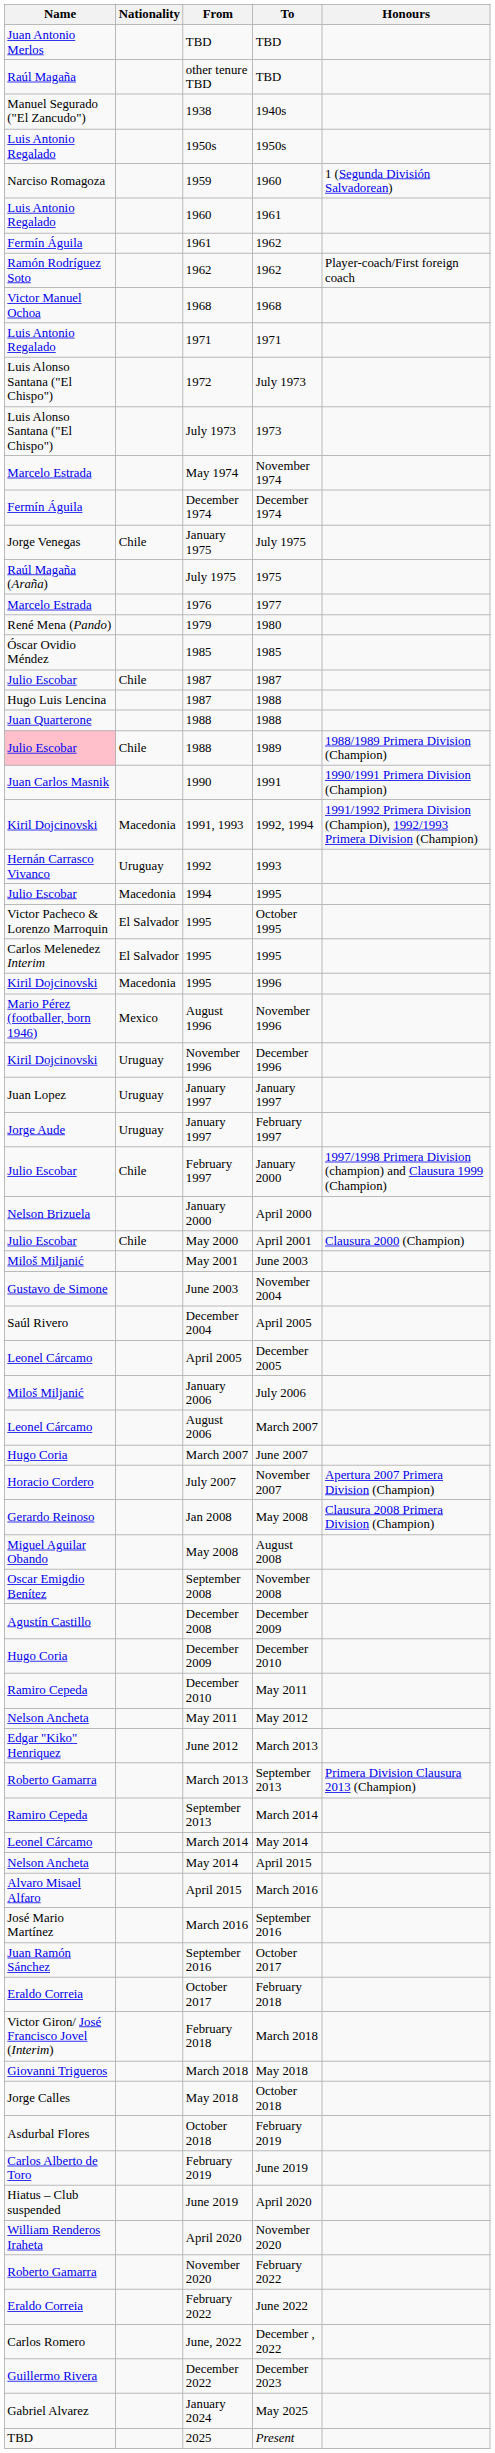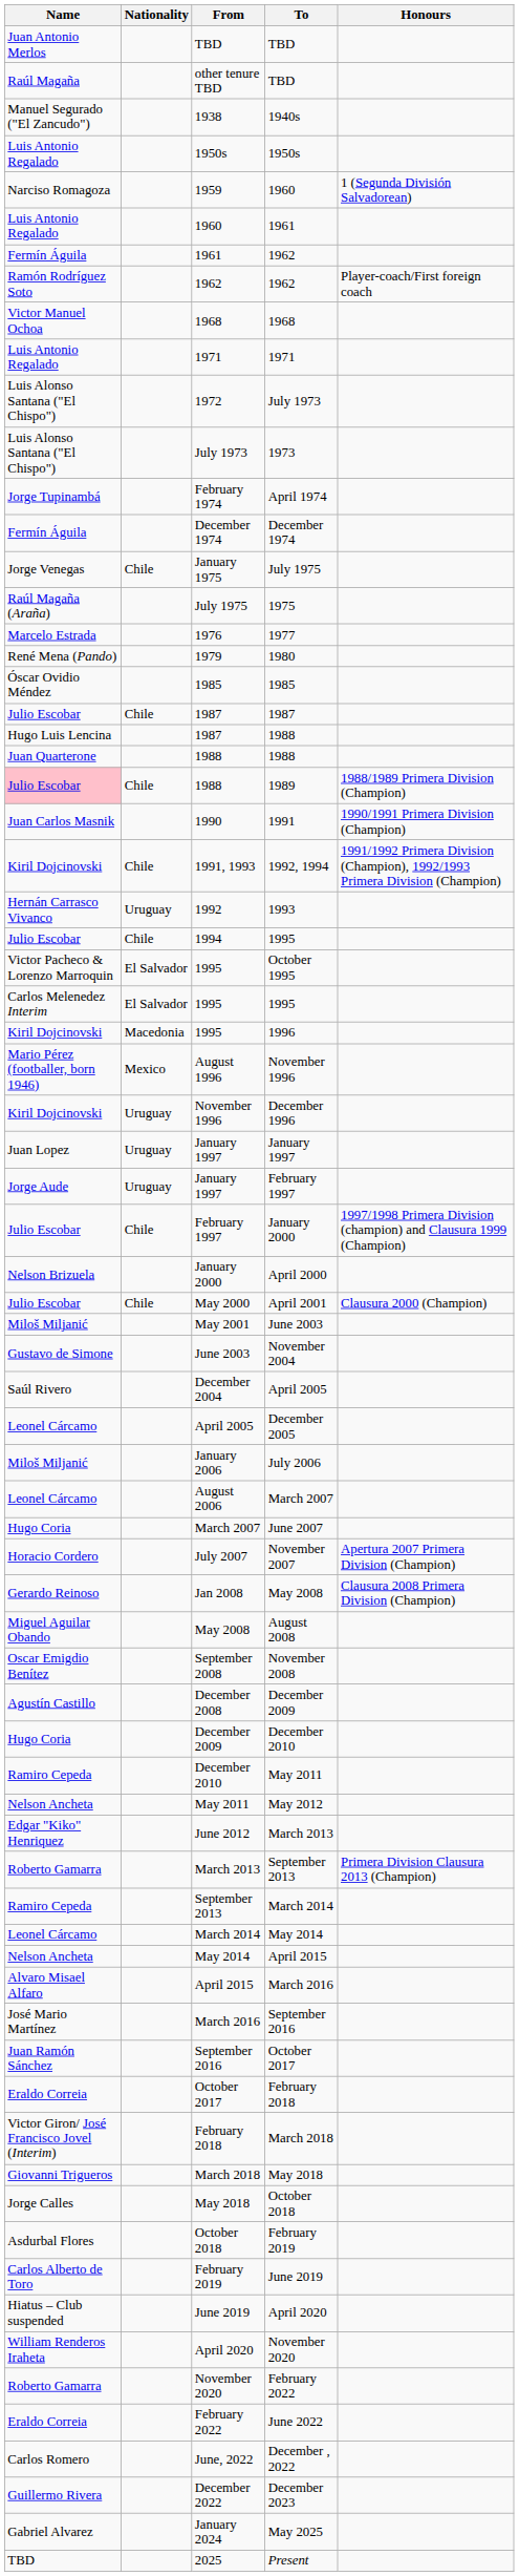 <table class="sortable wikitable" style="text-align: center;">
 <tr>
 <th>Name</th>
 <th>Nationality</th>
 <th>From</th>
 <th>To</th>
 <th>Honours</th>
 </tr>
 <tr>
 <td align=left><a href='#'>Juan Antonio Merlos</a></td>
 <td align=left></td>
 <td align=left>TBD</td>
 <td align=left>TBD</td>
 <td align=left></td>
 </tr>
 <tr>
 <td align=left><a href='#'>Raúl Magaña</a></td>
 <td align=left></td>
 <td align=left>other tenure TBD</td>
 <td align=left>TBD</td>
 <td align=left></td>
 </tr>
 <tr>
 <td align=left>Manuel Segurado ("El Zancudo")</td>
 <td align=left></td>
 <td align=left>1938</td>
 <td align=left>1940s</td>
 <td align=left></td>
 </tr>
 <tr>
 <td align=left><a href='#'>Luis Antonio Regalado</a></td>
 <td align=left></td>
 <td align=left>1950s</td>
 <td align=left>1950s</td>
 <td align=left></td>
 </tr>
 <tr>
 <td align=left>Narciso Romagoza</td>
 <td align=left></td>
 <td align=left>1959</td>
 <td align=left>1960</td>
 <td align=left>1 (<a href='#'>Segunda División Salvadorean</a>)</td>
 </tr>
 <tr>
 <td align=left><a href='#'>Luis Antonio Regalado</a></td>
 <td align=left></td>
 <td align=left>1960</td>
 <td align=left>1961</td>
 <td align=left></td>
 </tr>
 <tr>
 <td align=left><a href='#'>Fermín Águila</a></td>
 <td align=left></td>
 <td align=left>1961</td>
 <td align=left>1962</td>
 <td align=left></td>
 </tr>
 <tr>
 <td align=left><a href='#'>Ramón Rodríguez Soto</a></td>
 <td align=left></td>
 <td align=left>1962</td>
 <td align=left>1962</td>
 <td align=left>Player-coach/First foreign coach</td>
 </tr>
 <tr>
 <td align=left><a href='#'>Victor Manuel Ochoa</a></td>
 <td align=left></td>
 <td align=left>1968</td>
 <td align=left>1968</td>
 <td align=left></td>
 </tr>
 <tr>
 <td align=left><a href='#'>Luis Antonio Regalado</a></td>
 <td align=left></td>
 <td align=left>1971</td>
 <td align=left>1971</td>
 <td align=left></td>
 </tr>
 <tr>
 <td align=left>Luis Alonso Santana ("El Chispo")</td>
 <td align=left></td>
 <td align=left>1972</td>
 <td align=left>July 1973</td>
 <td align=left></td>
 </tr>
 <tr>
 <td align=left>Luis Alonso Santana ("El Chispo")</td>
 <td align=left></td>
 <td align=left>July 1973</td>
 <td align=left>1973</td>
 <td align=left></td>
 </tr>
 <tr>
-<td align=left><a href='#'>Marcelo Estrada</a></td>
+<td align=left><a href='#'>Jorge Tupinambá</a></td>
 <td align=left></td>
-<td align=left>May 1974</td>
-<td align=left>November 1974</td>
+<td align=left>February 1974</td>
+<td align=left>April 1974</td>
 <td align=left></td>
 </tr>
 <tr>
 <td align=left><a href='#'>Fermín Águila</a></td>
 <td align=left></td>
 <td align=left>December 1974</td>
 <td align=left>December 1974</td>
 <td align=left></td>
 </tr>
 <tr>
 <td align=left>Jorge Venegas</td>
 <td align=left> Chile</td>
 <td align=left>January 1975</td>
 <td align=left>July 1975</td>
 <td align=left></td>
 </tr>
 <tr>
 <td align=left><a href='#'>Raúl Magaña</a>  (<em>Araña</em>)</td>
 <td align=left></td>
 <td align=left>July 1975</td>
 <td align=left>1975</td>
 <td align=left></td>
 </tr>
 <tr>
 <td align=left><a href='#'>Marcelo Estrada</a></td>
 <td align=left></td>
 <td align=left>1976</td>
 <td align=left>1977</td>
 <td align=left></td>
 </tr>
 <tr>
 <td align=left>René Mena  (<em>Pando</em>)</td>
 <td align=left></td>
 <td align=left>1979</td>
 <td align=left>1980</td>
 <td align=left></td>
 </tr>
 <tr>
 <td align=left>Óscar Ovidio Méndez</td>
 <td align=left></td>
 <td align=left>1985</td>
 <td align=left>1985</td>
 <td align=left></td>
 </tr>
 <tr>
 <td align=left><a href='#'>Julio Escobar</a></td>
 <td align=left> Chile</td>
 <td align=left>1987</td>
 <td align=left>1987</td>
 <td align=left></td>
 </tr>
 <tr>
 <td align=left>Hugo Luis Lencina</td>
 <td align=left></td>
 <td align=left>1987</td>
 <td align=left>1988</td>
 <td align=left></td>
 </tr>
 <tr>
 <td align=left><a href='#'>Juan Quarterone</a></td>
 <td align=left></td>
 <td align=left>1988</td>
 <td align=left>1988</td>
 <td align=left></td>
 </tr>
 <tr>
 <td align=left style="background: pink;"><a href='#'>Julio Escobar</a></td>
 <td align=left> Chile</td>
 <td align=left>1988</td>
 <td align=left>1989</td>
 <td align=left><a href='#'>1988/1989 Primera Division</a> (Champion)</td>
 </tr>
 <tr>
 <td align=left><a href='#'>Juan Carlos Masnik</a></td>
 <td align=left></td>
 <td align=left>1990</td>
 <td align=left>1991</td>
 <td align=left><a href='#'>1990/1991 Primera Division</a> (Champion)</td>
 </tr>
 <tr>
 <td align=left><a href='#'>Kiril Dojcinovski</a></td>
-<td align=left> Macedonia</td>
+<td align=left> Chile</td>
 <td align=left>1991, 1993</td>
 <td align=left>1992, 1994</td>
 <td align=left><a href='#'>1991/1992 Primera Division</a> (Champion), <a href='#'>1992/1993 Primera Division</a> (Champion)</td>
 </tr>
 <tr>
 <td align=left><a href='#'>Hernán Carrasco Vivanco</a></td>
 <td align=left> Uruguay</td>
 <td align=left>1992</td>
 <td align=left>1993</td>
 <td align=left></td>
 </tr>
 <tr>
 <td align=left><a href='#'>Julio Escobar</a></td>
-<td align=left> Macedonia</td>
+<td align=left> Chile</td>
 <td align=left>1994</td>
 <td align=left>1995</td>
 <td align=left></td>
 </tr>
 <tr>
 <td align=left>Victor Pacheco & Lorenzo Marroquin</td>
 <td align=left> El Salvador</td>
 <td align=left>1995</td>
 <td align=left>October 1995</td>
 <td align=left></td>
 </tr>
 <tr>
 <td align=left>Carlos Melenedez <em>Interim</em></td>
 <td align=left> El Salvador</td>
 <td align=left>1995</td>
 <td align=left>1995</td>
 <td align=left></td>
 </tr>
 <tr>
 <td align=left><a href='#'>Kiril Dojcinovski</a></td>
 <td align=left> Macedonia</td>
 <td align=left>1995</td>
 <td align=left>1996</td>
 <td align=left></td>
 </tr>
 <tr>
 <td align=left><a href='#'>Mario Pérez (footballer, born 1946)</a></td>
 <td align=left> Mexico</td>
 <td align=left>August 1996</td>
 <td align=left>November 1996</td>
 <td align=left></td>
 </tr>
 <tr>
 <td align=left><a href='#'>Kiril Dojcinovski</a></td>
 <td align=left> Uruguay</td>
 <td align=left>November 1996</td>
 <td align=left>December 1996</td>
 <td align=left></td>
 </tr>
 <tr>
 <td align=left>Juan Lopez</td>
 <td align=left> Uruguay</td>
 <td align=left>January 1997</td>
 <td align=left>January 1997</td>
 <td align=left></td>
 </tr>
 <tr>
 <td align=left><a href='#'>Jorge Aude</a></td>
 <td align=left> Uruguay</td>
 <td align=left>January 1997</td>
 <td align=left>February 1997</td>
 <td align=left></td>
 </tr>
 <tr>
 <td align=left><a href='#'>Julio Escobar</a></td>
 <td align=left> Chile</td>
 <td align=left>February 1997</td>
 <td align=left>January 2000</td>
 <td align=left><a href='#'>1997/1998 Primera Division</a> (champion) and <a href='#'>Clausura 1999</a> (Champion)</td>
 </tr>
 <tr>
 <td align=left><a href='#'>Nelson Brizuela</a></td>
 <td align=left></td>
 <td align=left>January 2000</td>
 <td align=left>April 2000</td>
 <td align=left></td>
 </tr>
 <tr>
 <td align=left><a href='#'>Julio Escobar</a></td>
 <td align=left> Chile</td>
 <td align=left>May 2000</td>
 <td align=left>April 2001</td>
 <td align=left><a href='#'>Clausura 2000</a> (Champion)</td>
 </tr>
 <tr>
 <td align=left><a href='#'>Miloš Miljanić</a></td>
 <td align=left></td>
 <td align=left>May 2001</td>
 <td align=left>June 2003</td>
 <td align=left></td>
 </tr>
 <tr>
 <td align=left><a href='#'>Gustavo de Simone</a></td>
 <td align=left></td>
 <td align=left>June  2003</td>
 <td align=left>November 2004</td>
 <td align=left></td>
 </tr>
 <tr>
 <td align=left>Saúl Rivero</td>
 <td align=left></td>
 <td align=left>December 2004</td>
 <td align=left>April 2005</td>
 <td align=left></td>
 </tr>
 <tr>
 <td align=left><a href='#'>Leonel Cárcamo</a></td>
 <td align=left></td>
 <td align=left>April 2005</td>
 <td align=left>December 2005</td>
 <td align=left></td>
 </tr>
 <tr>
 <td align=left><a href='#'>Miloš Miljanić</a></td>
 <td align=left></td>
 <td align=left>January 2006</td>
 <td align=left>July 2006</td>
 <td align=left></td>
 </tr>
 <tr>
 <td align=left><a href='#'>Leonel Cárcamo</a></td>
 <td align=left></td>
 <td align=left>August 2006</td>
 <td align=left>March 2007</td>
 <td align=left></td>
 </tr>
 <tr>
 <td align=left><a href='#'>Hugo Coria</a></td>
 <td align=left></td>
 <td align=left>March 2007</td>
 <td align=left>June 2007</td>
 <td align=left></td>
 </tr>
 <tr>
 <td align=left><a href='#'>Horacio Cordero</a></td>
 <td align=left></td>
 <td align=left>July 2007</td>
 <td align=left>November 2007</td>
 <td align=left><a href='#'>Apertura 2007 Primera Division</a> (Champion)</td>
 </tr>
 <tr>
 <td align=left><a href='#'>Gerardo Reinoso</a></td>
 <td align=left></td>
 <td align=left>Jan 2008</td>
 <td align=left>May 2008</td>
 <td align=left><a href='#'>Clausura 2008 Primera Division</a> (Champion)</td>
 </tr>
 <tr>
 <td align=left><a href='#'>Miguel Aguilar Obando</a></td>
 <td align=left></td>
 <td align=left>May 2008</td>
 <td align=left>August 2008</td>
 <td align=left></td>
 </tr>
 <tr>
 <td align=left><a href='#'>Oscar Emigdio Benítez</a></td>
 <td align=left></td>
 <td align=left>September 2008</td>
 <td align=left>November 2008</td>
 <td align=left></td>
 </tr>
 <tr>
 <td align=left><a href='#'>Agustín Castillo</a></td>
 <td align=left></td>
 <td align=left>December 2008</td>
 <td align=left>December 2009</td>
 <td align=left></td>
 </tr>
 <tr>
 <td align=left><a href='#'>Hugo Coria</a></td>
 <td align=left></td>
 <td align=left>December 2009</td>
 <td align=left>December 2010</td>
 <td align=left></td>
 </tr>
 <tr>
 <td align=left><a href='#'>Ramiro Cepeda</a></td>
 <td align=left></td>
 <td align=left>December 2010</td>
 <td align=left>May 2011</td>
 <td align=left></td>
 </tr>
 <tr>
 <td align=left><a href='#'>Nelson Ancheta</a></td>
 <td align=left></td>
 <td align=left>May 2011</td>
 <td align=left>May 2012</td>
 <td align=left></td>
 </tr>
 <tr>
 <td align=left><a href='#'>Edgar "Kiko" Henriquez</a></td>
 <td align=left></td>
 <td align=left>June 2012</td>
 <td align=left>March 2013</td>
 <td align=left></td>
 </tr>
 <tr>
 <td align=left><a href='#'>Roberto Gamarra</a></td>
 <td align=left></td>
 <td align=left>March 2013</td>
 <td align=left>September 2013</td>
 <td align=left><a href='#'>Primera Division Clausura 2013</a> (Champion)</td>
 </tr>
 <tr>
 <td align=left><a href='#'>Ramiro Cepeda</a></td>
 <td align=left></td>
 <td align=left>September 2013</td>
 <td align=left>March 2014</td>
 <td align=left></td>
 </tr>
 <tr>
 <td align=left><a href='#'>Leonel Cárcamo</a></td>
 <td align=left></td>
 <td align=left>March 2014</td>
 <td align=left>May 2014</td>
 <td align=left></td>
 </tr>
 <tr>
 <td align=left><a href='#'>Nelson Ancheta</a></td>
 <td align=left></td>
 <td align=left>May 2014</td>
 <td align=left>April 2015</td>
 <td align=left></td>
 </tr>
 <tr>
 <td align=left><a href='#'>Alvaro Misael Alfaro</a></td>
 <td align=left></td>
 <td align=left>April 2015</td>
 <td align=left>March 2016</td>
 <td align=left></td>
 </tr>
 <tr>
 <td align=left>José Mario Martínez</td>
 <td align=left></td>
 <td align=left>March 2016</td>
 <td align=left>September 2016</td>
 <td align=left></td>
 </tr>
 <tr>
 <td align=left><a href='#'>Juan Ramón Sánchez</a></td>
 <td align=left></td>
 <td align=left>September 2016</td>
 <td align=left>October 2017</td>
 <td align=left></td>
 </tr>
 <tr>
 <td align=left><a href='#'>Eraldo Correia</a></td>
 <td align=left></td>
 <td align=left>October 2017</td>
 <td align=left>February 2018</td>
 <td align=left></td>
 </tr>
 <tr>
 <td align=left>Victor Giron/ <a href='#'>José Francisco Jovel</a> (<em>Interim</em>)</td>
 <td align=left></td>
 <td align=left>February 2018</td>
 <td align=left>March 2018</td>
 <td align=left></td>
 </tr>
 <tr>
 <td align=left><a href='#'>Giovanni Trigueros</a></td>
 <td align=left></td>
 <td align=left>March 2018</td>
 <td align=left>May 2018</td>
 <td align=left></td>
 </tr>
 <tr>
 <td align=left>Jorge Calles</td>
 <td align=left></td>
 <td align=left>May 2018</td>
 <td align=left>October 2018</td>
 <td align=left></td>
 </tr>
 <tr>
 <td align=left>Asdurbal Flores</td>
 <td align=left></td>
 <td align=left>October 2018</td>
 <td align=left>February 2019</td>
 <td align=left></td>
 </tr>
 <tr>
 <td align=left><a href='#'>Carlos Alberto de Toro</a></td>
 <td align=left></td>
 <td align=left>February 2019</td>
 <td align=left>June 2019</td>
 <td align=left></td>
 </tr>
 <tr>
 <td align=left>Hiatus – Club suspended</td>
 <td align=left></td>
 <td align=left>June 2019</td>
 <td align=left>April 2020</td>
 <td align=left></td>
 </tr>
 <tr>
 <td align=left><a href='#'>William Renderos Iraheta</a></td>
 <td align=left></td>
 <td align=left>April 2020</td>
 <td align=left>November 2020</td>
 <td align=left></td>
 </tr>
 <tr>
 <td align=left><a href='#'>Roberto Gamarra</a></td>
 <td align=left></td>
 <td align=left>November 2020</td>
 <td align=left>February 2022</td>
 <td align=left></td>
 </tr>
 <tr>
 <td align=left><a href='#'>Eraldo Correia</a></td>
 <td align=left></td>
 <td align=left>February 2022</td>
 <td align=left>June 2022</td>
 <td align=left></td>
 </tr>
 <tr>
 <td align=left>Carlos Romero</td>
 <td align=left></td>
 <td align=left>June, 2022</td>
 <td align=left>December , 2022</td>
 <td align=left></td>
 </tr>
 <tr>
 <td align=left><a href='#'>Guillermo Rivera</a></td>
 <td align=left></td>
 <td align=left>December 2022</td>
 <td align=left>December 2023</td>
 <td align=left></td>
 </tr>
 <tr>
 <td align=left>Gabriel Alvarez</td>
 <td align=left></td>
 <td align=left>January 2024</td>
 <td align=left>May 2025</td>
 <td align=left></td>
 </tr>
 <tr>
 <td align=left>TBD</td>
 <td align=left></td>
 <td align=left>2025</td>
 <td align=left><em>Present</em></td>
 <td align=left></td>
 </tr>
 </table>
